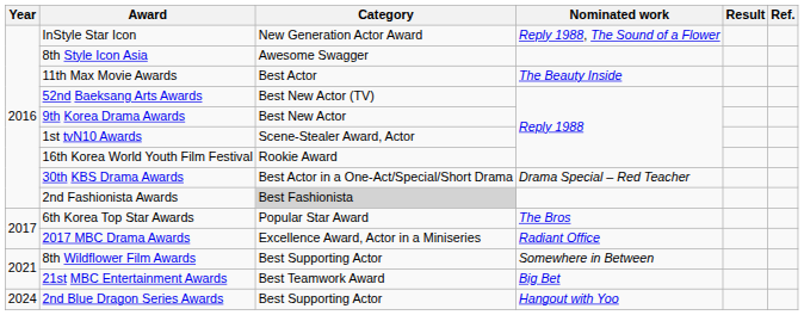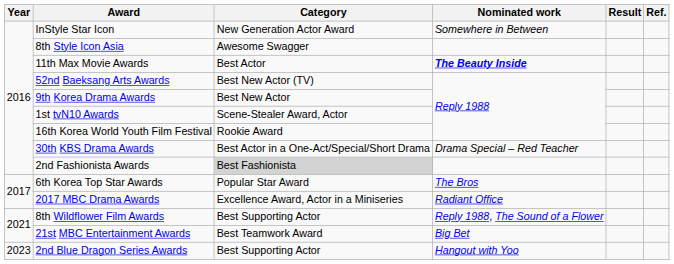 <table class=wikitable>
 <tr>
 <th>Year</th>
 <th>Award</th>
 <th>Category</th>
 <th>Nominated work</th>
 <th>Result</th>
 <th>Ref.</th>
 </tr>
 <tr>
 <td rowspan="9">2016</td>
 <td>InStyle Star Icon</td>
 <td>New Generation Actor Award</td>
-<td style="text-align:center;"><em><a href='#'>Reply 1988</a></em>, <em><a href='#'>The Sound of a Flower</a></em></td>
+<td><em> Somewhere in Between</em></td>
 <td></td>
 <td></td>
 </tr>
 <tr>
 <td>8th <a href='#'>Style Icon Asia</a></td>
 <td>Awesome Swagger</td>
 <td></td>
 <td></td>
 <td></td>
 </tr>
 <tr>
 <td>11th Max Movie Awards</td>
 <td>Best Actor</td>
-<td><a href='#'><em>The Beauty Inside</em></a></td>
+<td><strong><a href='#'><em>The Beauty Inside</em></a></strong></td>
 <td></td>
 <td></td>
 </tr>
 <tr>
 <td><a href='#'>52nd</a> <a href='#'>Baeksang Arts Awards</a></td>
 <td>Best New Actor (TV)</td>
 <td rowspan="4"><em><a href='#'>Reply 1988</a></em></td>
 <td></td>
 <td></td>
 </tr>
 <tr>
 <td><a href='#'>9th</a> <a href='#'>Korea Drama Awards</a></td>
 <td>Best New Actor</td>
 <td></td>
 <td></td>
 </tr>
 <tr>
 <td>1st <a href='#'>tvN10 Awards</a></td>
 <td>Scene-Stealer Award, Actor</td>
 <td></td>
 <td></td>
 </tr>
 <tr>
 <td>16th Korea World Youth Film Festival</td>
 <td>Rookie Award</td>
 <td></td>
 <td></td>
 </tr>
 <tr>
 <td><a href='#'>30th</a> <a href='#'>KBS Drama Awards</a></td>
 <td>Best Actor in a One-Act/Special/Short Drama</td>
 <td><em>Drama Special – Red Teacher</em></td>
 <td></td>
 <td></td>
 </tr>
 <tr>
 <td>2nd Fashionista Awards</td>
 <td style="background: lightgrey;">Best Fashionista</td>
 <td></td>
 <td></td>
 <td></td>
 </tr>
 <tr>
 <td rowspan=2>2017</td>
 <td>6th Korea Top Star Awards</td>
 <td>Popular Star Award</td>
 <td><em><a href='#'>The Bros</a></em></td>
 <td></td>
 <td></td>
 </tr>
 <tr>
 <td><a href='#'>2017 MBC Drama Awards</a></td>
 <td>Excellence Award, Actor in a Miniseries</td>
 <td><em><a href='#'>Radiant Office</a></em></td>
 <td></td>
 <td></td>
 </tr>
 <tr>
 <td rowspan=2>2021</td>
 <td>8th <a href='#'>Wildflower Film Awards</a></td>
 <td>Best Supporting Actor</td>
-<td><em> Somewhere in Between</em></td>
+<td style="text-align:center;"><em><a href='#'>Reply 1988</a></em>, <em><a href='#'>The Sound of a Flower</a></em></td>
 <td></td>
 <td></td>
 </tr>
 <tr>
 <td><a href='#'>21st</a> <a href='#'>MBC Entertainment Awards</a></td>
 <td>Best Teamwork Award</td>
 <td><em><a href='#'>Big Bet</a></em></td>
 <td></td>
 <td></td>
 </tr>
 <tr>
-<td>2024</td>
+<td>2023</td>
 <td><a href='#'>2nd Blue Dragon Series Awards</a></td>
 <td>Best Supporting Actor</td>
 <td><em><a href='#'>Hangout with Yoo</a></em></td>
 <td></td>
 <td></td>
 </tr>
 </table>
